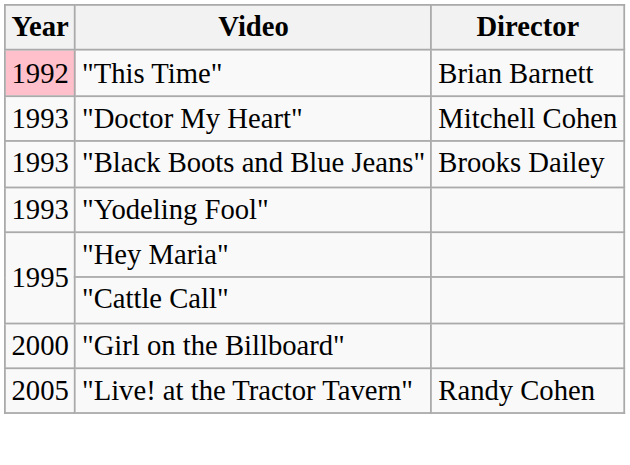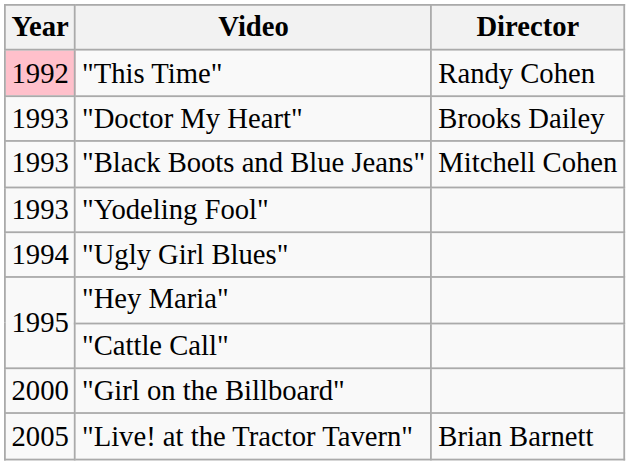 <table class="wikitable">
 <tr>
 <th>Year</th>
 <th>Video</th>
 <th>Director</th>
 </tr>
 <tr>
 <td style="background: pink;">1992</td>
 <td>"This Time"</td>
-<td>Brian Barnett</td>
+<td>Randy Cohen</td>
 </tr>
 <tr>
 <td>1993</td>
 <td>"Doctor My Heart"</td>
+<td>Brooks Dailey</td>
+</tr>
+<tr>
+<td>1993</td>
+<td>"Black Boots and Blue Jeans"</td>
 <td>Mitchell Cohen</td>
 </tr>
 <tr>
 <td>1993</td>
-<td>"Black Boots and Blue Jeans"</td>
-<td>Brooks Dailey</td>
+<td>"Yodeling Fool"</td>
+<td></td>
 </tr>
 <tr>
-<td>1993</td>
-<td>"Yodeling Fool"</td>
+<td>1994</td>
+<td>"Ugly Girl Blues"</td>
 <td></td>
 </tr>
 <tr>
 <td rowspan="2">1995</td>
 <td>"Hey Maria"</td>
 <td></td>
 </tr>
 <tr>
 <td>"Cattle Call"</td>
 <td></td>
 </tr>
 <tr>
 <td>2000</td>
 <td>"Girl on the Billboard"</td>
 <td></td>
 </tr>
 <tr>
 <td>2005</td>
 <td>"Live! at the Tractor Tavern"</td>
-<td>Randy Cohen</td>
+<td>Brian Barnett</td>
 </tr>
 </table>
